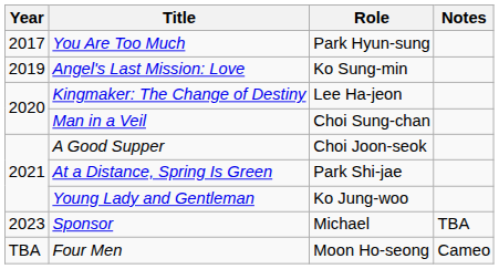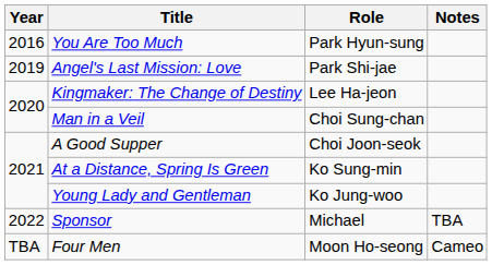 <table class="wikitable">
 <tr>
 <th>Year</th>
 <th>Title</th>
 <th>Role</th>
 <th>Notes</th>
 </tr>
 <tr>
-<td>2017</td>
+<td>2016</td>
 <td><em><a href='#'>You Are Too Much</a></em></td>
 <td>Park Hyun-sung</td>
 <td></td>
 </tr>
 <tr>
 <td>2019</td>
 <td><em><a href='#'>Angel's Last Mission: Love</a></em></td>
-<td>Ko Sung-min</td>
+<td>Park Shi-jae</td>
 <td></td>
 </tr>
 <tr>
 <td rowspan="2">2020</td>
 <td><em><a href='#'>Kingmaker: The Change of Destiny</a></em></td>
 <td>Lee Ha-jeon</td>
 <td></td>
 </tr>
 <tr>
 <td><em><a href='#'>Man in a Veil</a></em></td>
 <td>Choi Sung-chan</td>
 <td></td>
 </tr>
 <tr>
 <td rowspan="3">2021</td>
 <td><em>A Good Supper</em></td>
 <td>Choi Joon-seok</td>
 <td></td>
 </tr>
 <tr>
 <td><em><a href='#'>At a Distance, Spring Is Green</a></em></td>
-<td>Park Shi-jae</td>
+<td>Ko Sung-min</td>
 <td></td>
 </tr>
 <tr>
 <td><em><a href='#'>Young Lady and Gentleman</a></em></td>
 <td>Ko Jung-woo</td>
 <td></td>
 </tr>
 <tr>
-<td>2023</td>
+<td>2022</td>
 <td><em><a href='#'>Sponsor</a></em></td>
 <td>Michael</td>
 <td>TBA</td>
 </tr>
 <tr>
 <td>TBA</td>
 <td><em>Four Men</em></td>
 <td>Moon Ho-seong</td>
 <td>Cameo</td>
 </tr>
 </table>
